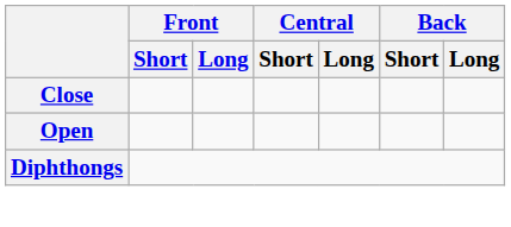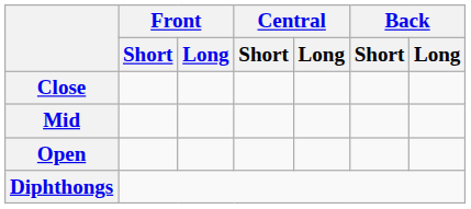 <table class="wikitable" style=text-align:center>
 <tr>
 <th rowspan="2"></th>
 <th colspan="2"><a href='#'>Front</a></th>
 <th colspan="2"><a href='#'>Central</a></th>
 <th colspan="2"><a href='#'>Back</a></th>
 </tr>
 <tr class="small">
 <th><a href='#'>Short</a></th>
 <th><a href='#'>Long</a></th>
 <th>Short</th>
 <th>Long</th>
 <th>Short</th>
 <th>Long</th>
 </tr>
 <tr>
 <th><a href='#'>Close</a></th>
 <td></td>
 <td></td>
 <td></td>
 <td></td>
 <td></td>
 <td></td>
 </tr>
 <tr>
+<th><a href='#'>Mid</a></th>
+<td></td>
+<td></td>
+<td></td>
+<td></td>
+<td></td>
+<td></td>
+</tr>
+<tr>
 <th><a href='#'>Open</a></th>
 <td></td>
 <td></td>
 <td></td>
 <td></td>
 <td></td>
 <td></td>
 </tr>
 <tr>
 <th><a href='#'>Diphthongs</a></th>
 <td colspan="6"></td>
 </tr>
 </table>
